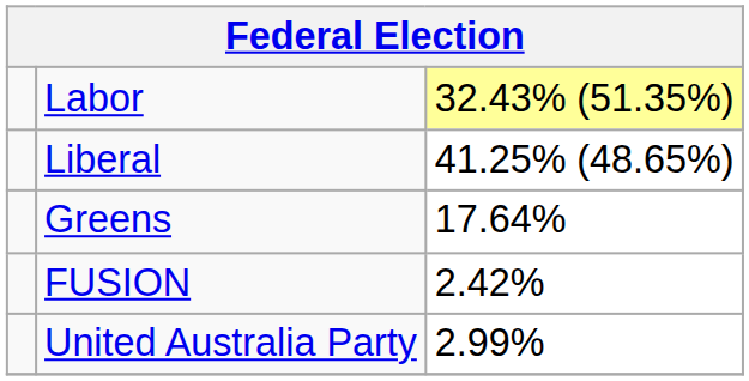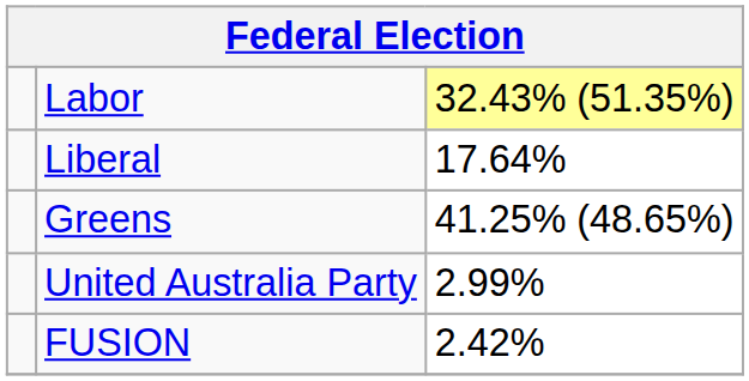 <table class="wikitable" style="float:right; margin-left:1em">
 <tr>
 <th colspan = 3><a href='#'>Federal Election</a></th>
 </tr>
 <tr>
 <td> </td>
 <td><a href='#'>Labor</a></td>
 <td bgcolor="FFFF99">32.43% (51.35%)</td>
 </tr>
 <tr>
 <td> </td>
 <td><a href='#'>Liberal</a></td>
+<td bgcolor="FFFFFF">17.64%</td>
+</tr>
+<tr>
+<td> </td>
+<td><a href='#'>Greens</a></td>
 <td bgcolor="FFFFFF">41.25% (48.65%)</td>
 </tr>
 <tr>
 <td> </td>
-<td><a href='#'>Greens</a></td>
-<td bgcolor="FFFFFF">17.64%</td>
+<td><a href='#'>United Australia Party</a></td>
+<td bgcolor="FFFFFF">2.99%</td>
 </tr>
 <tr>
 <td> </td>
 <td><a href='#'>FUSION</a></td>
 <td bgcolor="FFFFFF">2.42%</td>
 </tr>
 <tr>
-<td> </td>
-<td><a href='#'>United Australia Party</a></td>
-<td bgcolor="FFFFFF">2.99%</td>
-</tr>
-<tr>
 </tr>
 </table>
